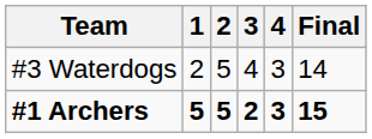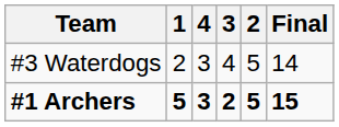 <table class="wikitable">
 <tr>
 <th>Team</th>
 <th>1</th>
+<th>4</th>
+<th>3</th>
 <th>2</th>
-<th>3</th>
-<th>4</th>
 <th>Final</th>
 </tr>
 <tr>
 <td>#3 Waterdogs</td>
 <td>2</td>
+<td>3</td>
+<td>4</td>
 <td>5</td>
-<td>4</td>
-<td>3</td>
 <td>14</td>
 </tr>
 <tr>
 <td><strong>#1 Archers</strong></td>
 <td><strong>5</strong></td>
+<td><strong>3</strong></td>
+<td><strong>2</strong></td>
 <td><strong>5</strong></td>
-<td><strong>2</strong></td>
-<td><strong>3</strong></td>
 <td><strong>15</strong></td>
 </tr>
 </table>
